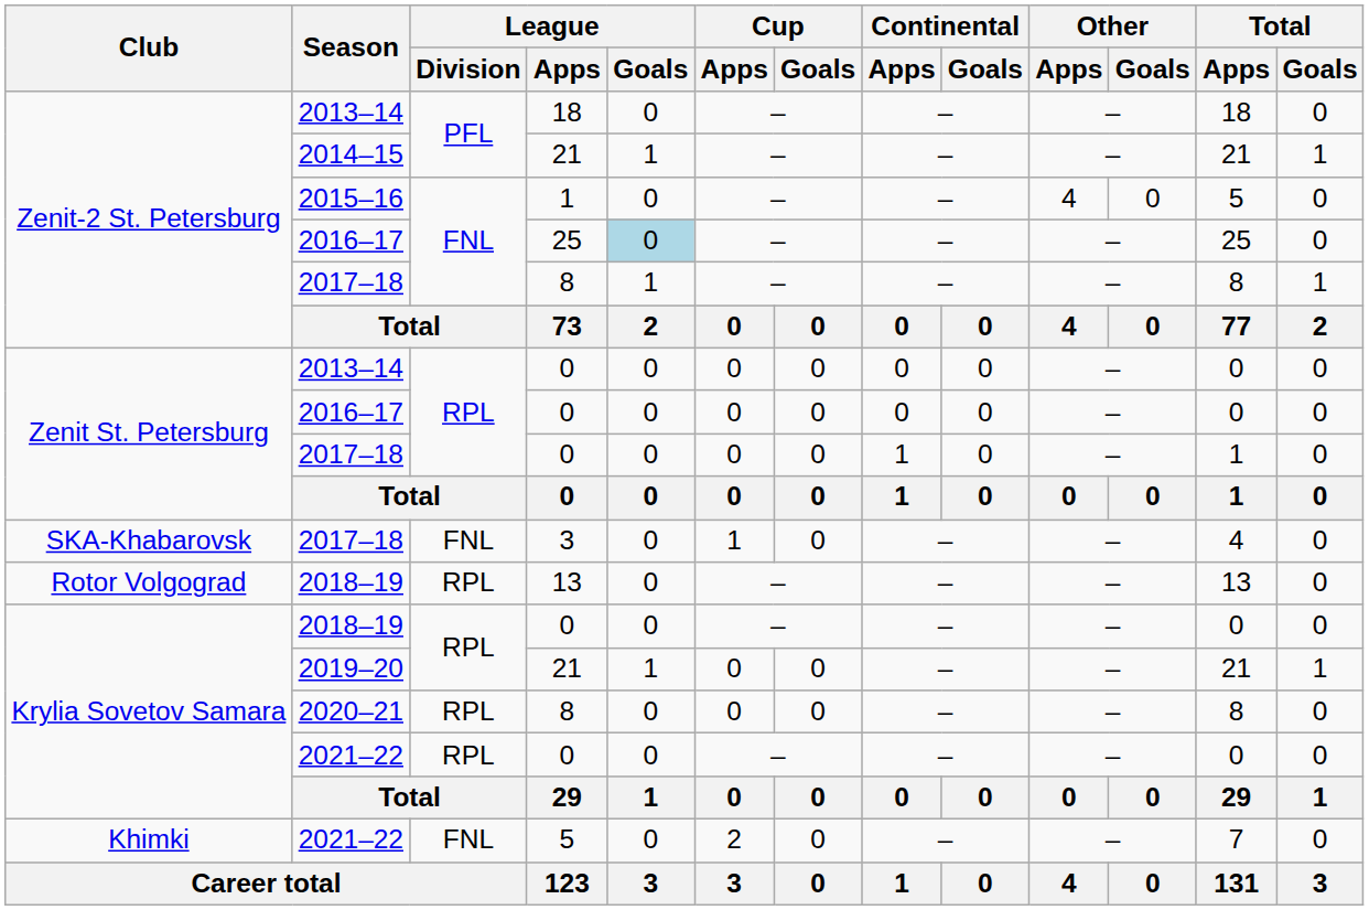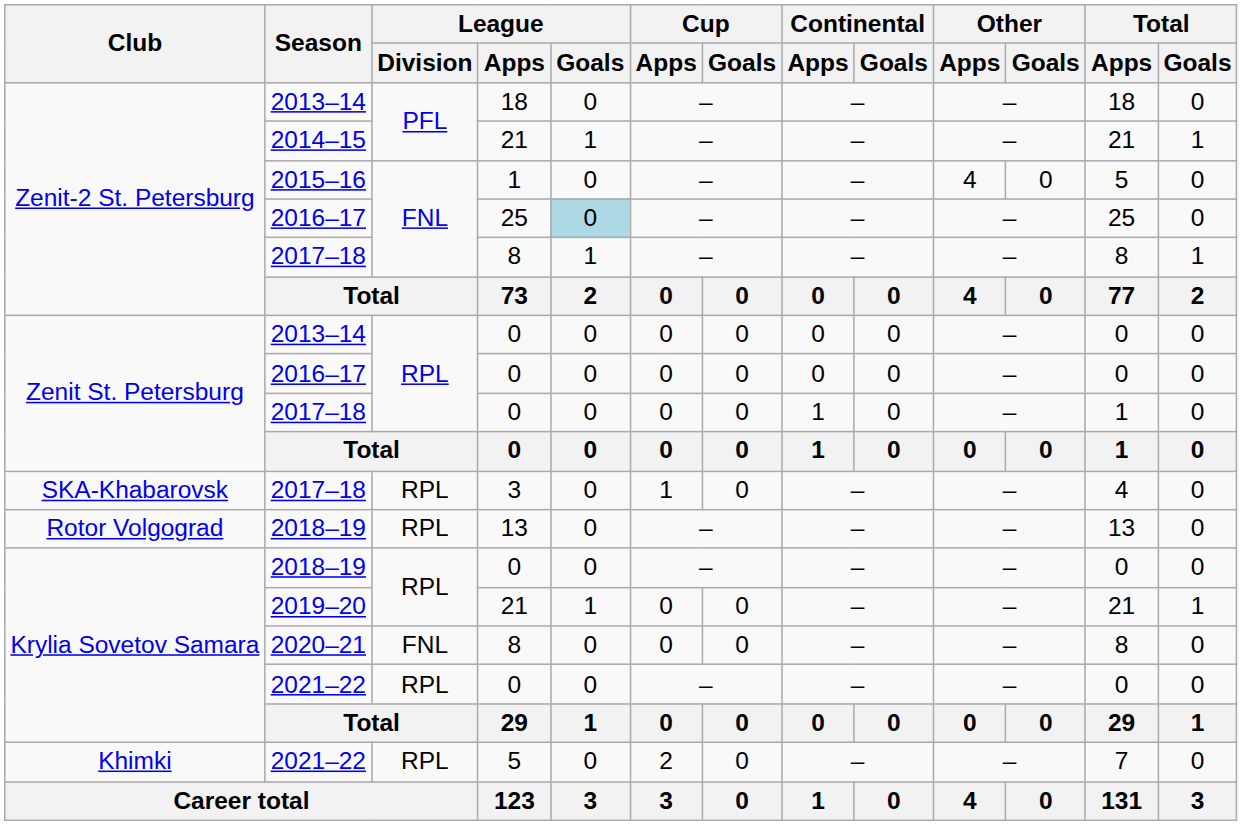 <table class="wikitable" style="text-align: center;">
 <tr>
 <th rowspan=2>Club</th>
 <th rowspan=2>Season</th>
 <th colspan=3>League</th>
 <th colspan=2>Cup</th>
 <th colspan=2>Continental</th>
 <th colspan=2>Other</th>
 <th colspan=2>Total</th>
 </tr>
 <tr>
 <th>Division</th>
 <th>Apps</th>
 <th>Goals</th>
 <th>Apps</th>
 <th>Goals</th>
 <th>Apps</th>
 <th>Goals</th>
 <th>Apps</th>
 <th>Goals</th>
 <th>Apps</th>
 <th>Goals</th>
 </tr>
 <tr>
 <td rowspan="6"><a href='#'>Zenit-2 St. Petersburg</a></td>
 <td><a href='#'>2013–14</a></td>
 <td rowspan="2"><a href='#'>PFL</a></td>
 <td>18</td>
 <td>0</td>
 <td colspan=2>–</td>
 <td colspan=2>–</td>
 <td colspan=2>–</td>
 <td>18</td>
 <td>0</td>
 </tr>
 <tr>
 <td><a href='#'>2014–15</a></td>
 <td>21</td>
 <td>1</td>
 <td colspan=2>–</td>
 <td colspan=2>–</td>
 <td colspan=2>–</td>
 <td>21</td>
 <td>1</td>
 </tr>
 <tr>
 <td><a href='#'>2015–16</a></td>
 <td rowspan="3"><a href='#'>FNL</a></td>
 <td>1</td>
 <td>0</td>
 <td colspan=2>–</td>
 <td colspan=2>–</td>
 <td>4</td>
 <td>0</td>
 <td>5</td>
 <td>0</td>
 </tr>
 <tr>
 <td><a href='#'>2016–17</a></td>
 <td>25</td>
 <td style="background: lightblue;">0</td>
 <td colspan=2>–</td>
 <td colspan=2>–</td>
 <td colspan=2>–</td>
 <td>25</td>
 <td>0</td>
 </tr>
 <tr>
 <td><a href='#'>2017–18</a></td>
 <td>8</td>
 <td>1</td>
 <td colspan=2>–</td>
 <td colspan=2>–</td>
 <td colspan=2>–</td>
 <td>8</td>
 <td>1</td>
 </tr>
 <tr>
 <th colspan=2>Total</th>
 <th>73</th>
 <th>2</th>
 <th>0</th>
 <th>0</th>
 <th>0</th>
 <th>0</th>
 <th>4</th>
 <th>0</th>
 <th>77</th>
 <th>2</th>
 </tr>
 <tr>
 <td rowspan="4"><a href='#'>Zenit St. Petersburg</a></td>
 <td><a href='#'>2013–14</a></td>
 <td rowspan="3"><a href='#'>RPL</a></td>
 <td>0</td>
 <td>0</td>
 <td>0</td>
 <td>0</td>
 <td>0</td>
 <td>0</td>
 <td colspan=2>–</td>
 <td>0</td>
 <td>0</td>
 </tr>
 <tr>
 <td><a href='#'>2016–17</a></td>
 <td>0</td>
 <td>0</td>
 <td>0</td>
 <td>0</td>
 <td>0</td>
 <td>0</td>
 <td colspan=2>–</td>
 <td>0</td>
 <td>0</td>
 </tr>
 <tr>
 <td><a href='#'>2017–18</a></td>
 <td>0</td>
 <td>0</td>
 <td>0</td>
 <td>0</td>
 <td>1</td>
 <td>0</td>
 <td colspan=2>–</td>
 <td>1</td>
 <td>0</td>
 </tr>
 <tr>
 <th colspan=2>Total</th>
 <th>0</th>
 <th>0</th>
 <th>0</th>
 <th>0</th>
 <th>1</th>
 <th>0</th>
 <th>0</th>
 <th>0</th>
 <th>1</th>
 <th>0</th>
 </tr>
 <tr>
 <td><a href='#'>SKA-Khabarovsk</a></td>
 <td><a href='#'>2017–18</a></td>
-<td>FNL</td>
+<td>RPL</td>
 <td>3</td>
 <td>0</td>
 <td>1</td>
 <td>0</td>
 <td colspan=2>–</td>
 <td colspan=2>–</td>
 <td>4</td>
 <td>0</td>
 </tr>
 <tr>
 <td><a href='#'>Rotor Volgograd</a></td>
 <td><a href='#'>2018–19</a></td>
 <td>RPL</td>
 <td>13</td>
 <td>0</td>
 <td colspan=2>–</td>
 <td colspan=2>–</td>
 <td colspan=2>–</td>
 <td>13</td>
 <td>0</td>
 </tr>
 <tr>
 <td rowspan="5"><a href='#'>Krylia Sovetov Samara</a></td>
 <td><a href='#'>2018–19</a></td>
 <td rowspan="2">RPL</td>
 <td>0</td>
 <td>0</td>
 <td colspan=2>–</td>
 <td colspan=2>–</td>
 <td colspan=2>–</td>
 <td>0</td>
 <td>0</td>
 </tr>
 <tr>
 <td><a href='#'>2019–20</a></td>
 <td>21</td>
 <td>1</td>
 <td>0</td>
 <td>0</td>
 <td colspan=2>–</td>
 <td colspan=2>–</td>
 <td>21</td>
 <td>1</td>
 </tr>
 <tr>
 <td><a href='#'>2020–21</a></td>
-<td>RPL</td>
+<td>FNL</td>
 <td>8</td>
 <td>0</td>
 <td>0</td>
 <td>0</td>
 <td colspan=2>–</td>
 <td colspan=2>–</td>
 <td>8</td>
 <td>0</td>
 </tr>
 <tr>
 <td><a href='#'>2021–22</a></td>
 <td>RPL</td>
 <td>0</td>
 <td>0</td>
 <td colspan=2>–</td>
 <td colspan=2>–</td>
 <td colspan=2>–</td>
 <td>0</td>
 <td>0</td>
 </tr>
 <tr>
 <th colspan=2>Total</th>
 <th>29</th>
 <th>1</th>
 <th>0</th>
 <th>0</th>
 <th>0</th>
 <th>0</th>
 <th>0</th>
 <th>0</th>
 <th>29</th>
 <th>1</th>
 </tr>
 <tr>
 <td><a href='#'>Khimki</a></td>
 <td><a href='#'>2021–22</a></td>
-<td>FNL</td>
+<td>RPL</td>
 <td>5</td>
 <td>0</td>
 <td>2</td>
 <td>0</td>
 <td colspan=2>–</td>
 <td colspan=2>–</td>
 <td>7</td>
 <td>0</td>
 </tr>
 <tr>
 <th colspan=3>Career total</th>
 <th>123</th>
 <th>3</th>
 <th>3</th>
 <th>0</th>
 <th>1</th>
 <th>0</th>
 <th>4</th>
 <th>0</th>
 <th>131</th>
 <th>3</th>
 </tr>
 </table>
